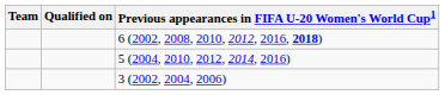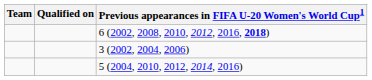 <table class="wikitable sortable">
 <tr>
 <th>Team</th>
 <th>Qualified on</th>
 <th data-sort-type="number">Previous appearances in <a href='#'>FIFA U-20 Women's World Cup</a><sup><strong><a href='#'>1</a></strong></sup></th>
 </tr>
 <tr>
 <td></td>
 <td></td>
 <td>6 (<a href='#'>2002</a>, <a href='#'>2008</a>, <a href='#'>2010</a>, <em><a href='#'>2012</a></em>, <a href='#'>2016</a>, <strong><a href='#'>2018</a></strong>)</td>
 </tr>
 <tr>
 <td></td>
 <td></td>
-<td>5 (<a href='#'>2004</a>, <a href='#'>2010</a>, <a href='#'>2012</a>, <em><a href='#'>2014</a></em>, <a href='#'>2016</a>)</td>
+<td>3 (<a href='#'>2002</a>, <a href='#'>2004</a>, <a href='#'>2006</a>)</td>
 </tr>
 <tr>
 <td></td>
 <td></td>
-<td>3 (<a href='#'>2002</a>, <a href='#'>2004</a>, <a href='#'>2006</a>)</td>
+<td>5 (<a href='#'>2004</a>, <a href='#'>2010</a>, <a href='#'>2012</a>, <em><a href='#'>2014</a></em>, <a href='#'>2016</a>)</td>
 </tr>
 </table>
